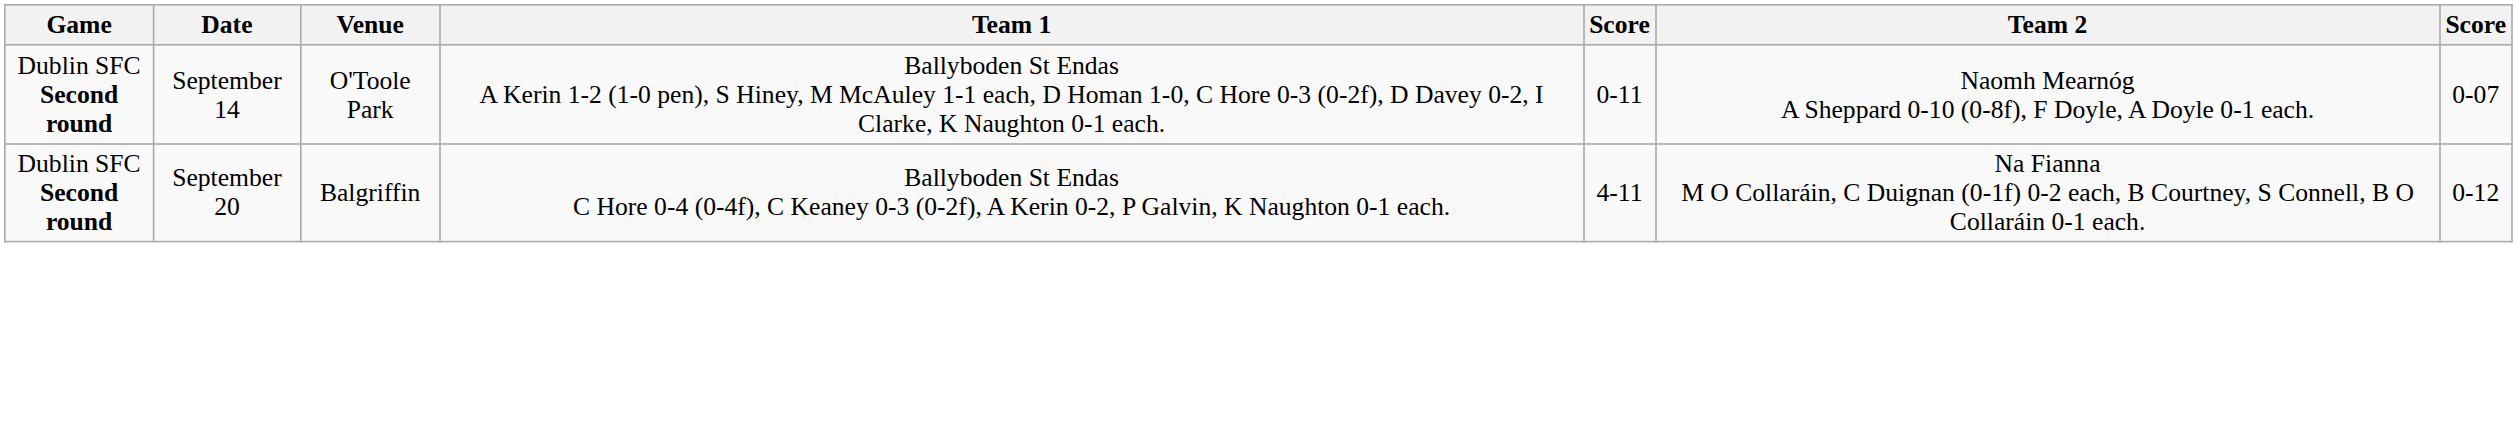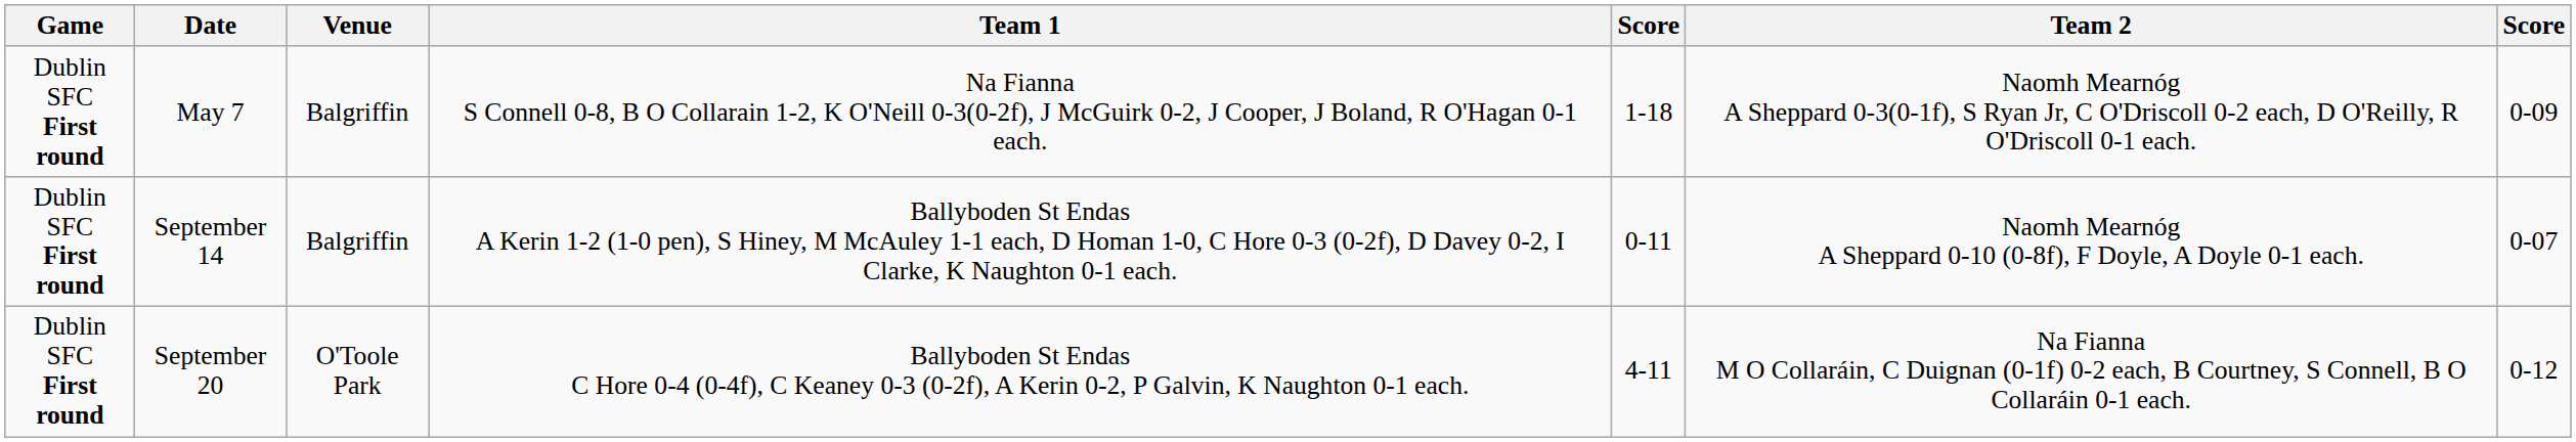 <table class="wikitable">
 <tr>
 <th>Game</th>
 <th>Date</th>
 <th>Venue</th>
 <th>Team 1</th>
 <th>Score</th>
 <th>Team 2</th>
 <th>Score</th>
 </tr>
 <tr style="text-align:center;">
-<td>Dublin SFC<br><strong>Second round</strong></td>
+<td>Dublin SFC<br><strong>First round</strong></td>
+<td>May 7</td>
+<td>Balgriffin</td>
+<td>Na Fianna<br>S Connell 0-8, B O Collarain 1-2, K O'Neill 0-3(0-2f), J McGuirk 0-2, J Cooper, J Boland, R O'Hagan 0-1 each.</td>
+<td>1-18</td>
+<td>Naomh Mearnóg<br>A Sheppard 0-3(0-1f), S Ryan Jr, C O'Driscoll 0-2 each, D O'Reilly, R O'Driscoll 0-1 each.</td>
+<td>0-09</td>
+</tr>
+<tr style="text-align:center;">
+<td>Dublin SFC<br><strong>First round</strong></td>
 <td>September 14</td>
-<td>O'Toole Park</td>
+<td>Balgriffin</td>
 <td>Ballyboden St Endas<br>A Kerin 1-2 (1-0 pen), S Hiney, M McAuley 1-1 each, D Homan 1-0, C Hore 0-3 (0-2f), D Davey 0-2, I Clarke, K Naughton 0-1 each.</td>
 <td>0-11</td>
 <td>Naomh Mearnóg<br>A Sheppard 0-10 (0-8f), F Doyle, A Doyle 0-1 each.</td>
 <td>0-07</td>
 </tr>
 <tr style="text-align:center;">
-<td>Dublin SFC<br><strong>Second round</strong></td>
+<td>Dublin SFC<br><strong>First round</strong></td>
 <td>September 20</td>
-<td>Balgriffin</td>
+<td>O'Toole Park</td>
 <td>Ballyboden St Endas<br>C Hore 0-4 (0-4f), C Keaney 0-3 (0-2f), A Kerin 0-2, P Galvin, K Naughton 0-1 each.</td>
 <td>4-11</td>
 <td>Na Fianna<br>M O Collaráin, C Duignan (0-1f) 0-2 each, B Courtney, S Connell, B O Collaráin 0-1 each.</td>
 <td>0-12</td>
 </tr>
 </table>
